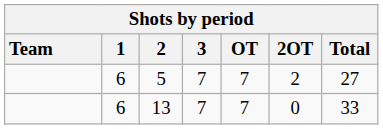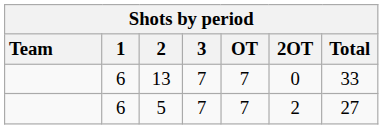 <table class="wikitable" style="width:20em; text-align:right;">
 <tr>
 <th colspan=7>Shots by period</th>
 </tr>
 <tr>
 <th style="width:8em; text-align:left;">Team</th>
 <th style="width:3em;">1</th>
 <th style="width:3em;">2</th>
 <th style="width:3em;">3</th>
 <th style="width:3em;">OT</th>
 <th style="width:3em;">2OT</th>
 <th style="width:3em;">Total</th>
 </tr>
 <tr>
 <td style="text-align:left;"></td>
 <td align=center>6</td>
+<td align=center>13</td>
+<td align=center>7</td>
+<td align=center>7</td>
+<td align=center>0</td>
+<td align=center>33</td>
+</tr>
+<tr>
+<td style="text-align:left;"></td>
+<td align=center>6</td>
 <td align=center>5</td>
 <td align=center>7</td>
 <td align=center>7</td>
 <td align=center>2</td>
 <td align=center>27</td>
 </tr>
-<tr>
-<td style="text-align:left;"></td>
-<td align=center>6</td>
-<td align=center>13</td>
-<td align=center>7</td>
-<td align=center>7</td>
-<td align=center>0</td>
-<td align=center>33</td>
-</tr>
 </table>
